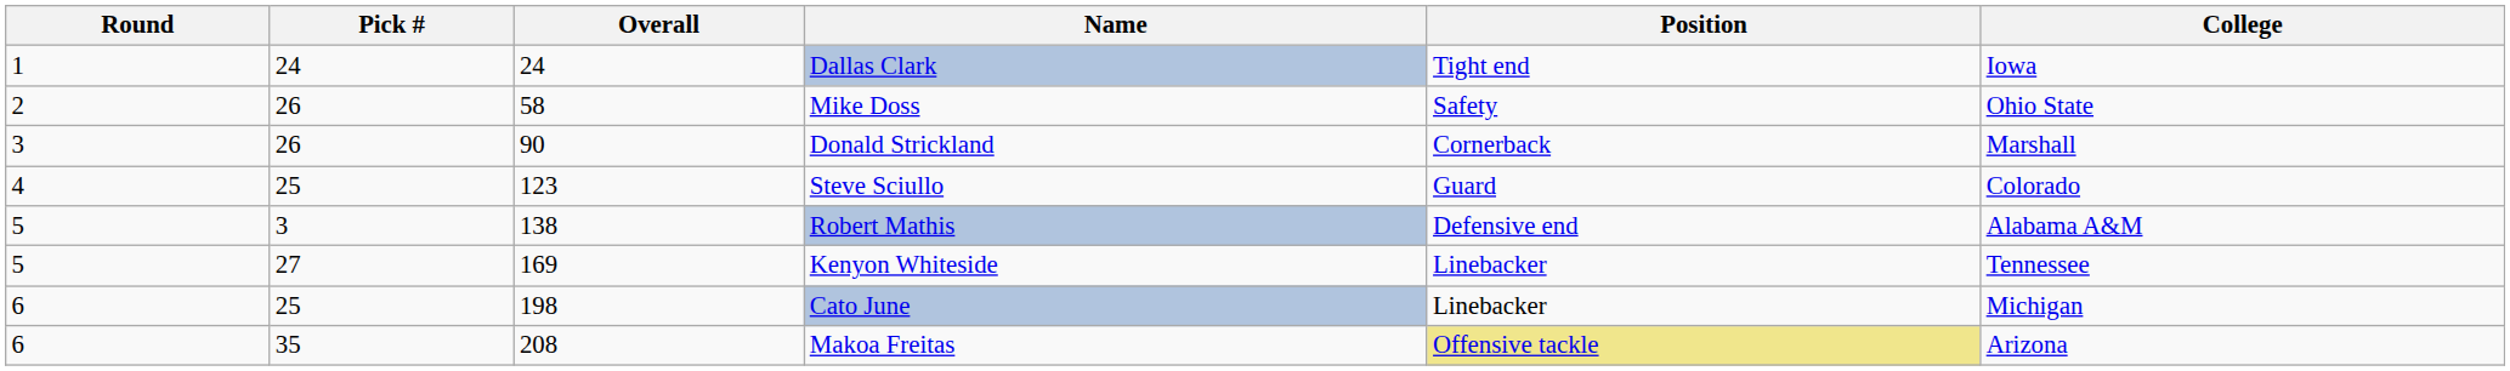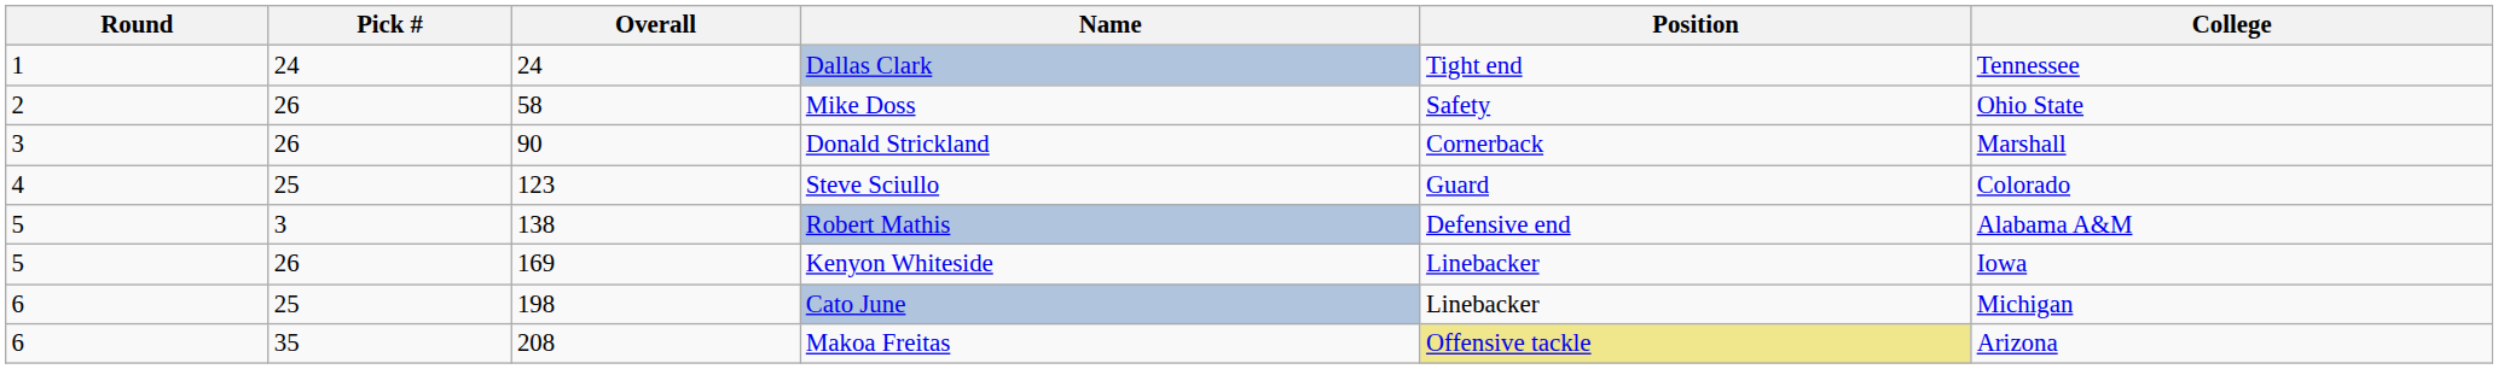 <table class="wikitable sortable sortable" style="width: 100%">
 <tr>
 <th>Round</th>
 <th>Pick #</th>
 <th>Overall</th>
 <th>Name</th>
 <th>Position</th>
 <th>College</th>
 </tr>
 <tr>
 <td>1</td>
 <td>24</td>
 <td>24</td>
 <td bgcolor=lightsteelblue><a href='#'>Dallas Clark</a></td>
 <td><a href='#'>Tight end</a></td>
-<td><a href='#'>Iowa</a></td>
+<td><a href='#'>Tennessee</a></td>
 </tr>
 <tr>
 <td>2</td>
 <td>26</td>
 <td>58</td>
 <td><a href='#'>Mike Doss</a></td>
 <td><a href='#'>Safety</a></td>
 <td><a href='#'>Ohio State</a></td>
 </tr>
 <tr>
 <td>3</td>
 <td>26</td>
 <td>90</td>
 <td><a href='#'>Donald Strickland</a></td>
 <td><a href='#'>Cornerback</a></td>
 <td><a href='#'>Marshall</a></td>
 </tr>
 <tr>
 <td>4</td>
 <td>25</td>
 <td>123</td>
 <td><a href='#'>Steve Sciullo</a></td>
 <td><a href='#'>Guard</a></td>
 <td><a href='#'>Colorado</a></td>
 </tr>
 <tr>
 <td>5</td>
 <td>3</td>
 <td>138</td>
 <td bgcolor=lightsteelblue><a href='#'>Robert Mathis</a></td>
 <td><a href='#'>Defensive end</a></td>
 <td><a href='#'>Alabama A&M</a></td>
 </tr>
 <tr>
 <td>5</td>
-<td>27</td>
+<td>26</td>
 <td>169</td>
 <td><a href='#'>Kenyon Whiteside</a></td>
 <td><a href='#'>Linebacker</a></td>
-<td><a href='#'>Tennessee</a></td>
+<td><a href='#'>Iowa</a></td>
 </tr>
 <tr>
 <td>6</td>
 <td>25</td>
 <td>198</td>
 <td bgcolor=lightsteelblue><a href='#'>Cato June</a></td>
 <td>Linebacker</td>
 <td><a href='#'>Michigan</a></td>
 </tr>
 <tr>
 <td>6</td>
 <td>35</td>
 <td>208</td>
 <td><a href='#'>Makoa Freitas</a></td>
 <td style="background: khaki;"><a href='#'>Offensive tackle</a></td>
 <td><a href='#'>Arizona</a></td>
 </tr>
 </table>
